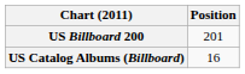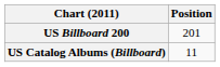 <table class="wikitable sortable plainrowheaders"  style="text-align:center;">
 <tr>
 <th>Chart (2011)</th>
 <th>Position</th>
 </tr>
 <tr>
 <th scope="row">US <em>Billboard</em> 200</th>
 <td>201</td>
 </tr>
 <tr>
 <th scope="row">US Catalog Albums (<em>Billboard</em>)</th>
-<td>16</td>
+<td>11</td>
 </tr>
 </table>
